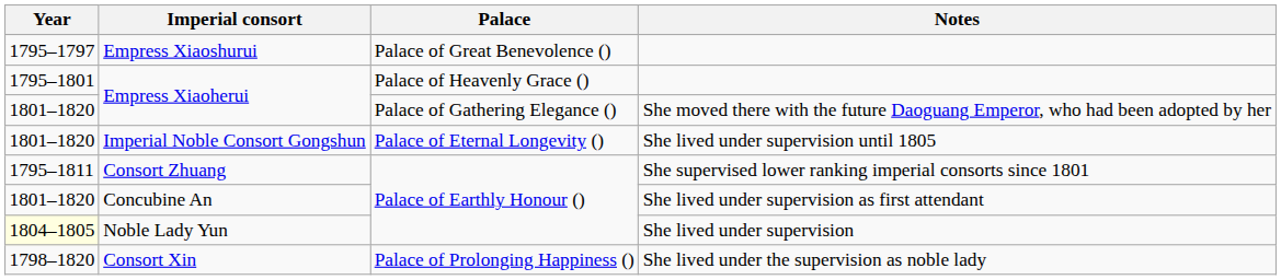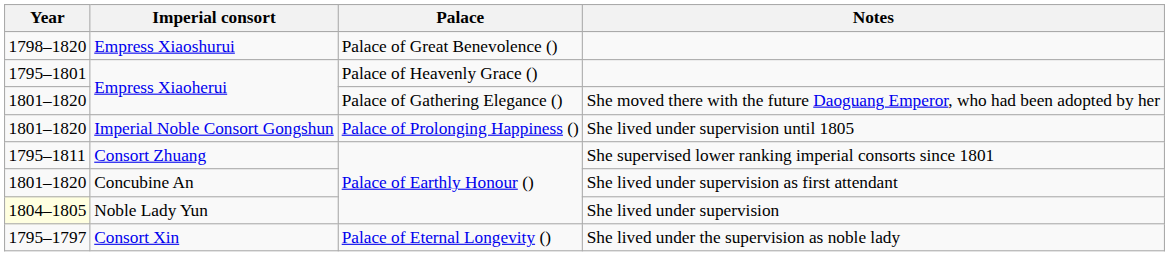 <table class="wikitable">
 <tr>
 <th>Year</th>
 <th>Imperial consort</th>
 <th>Palace</th>
 <th>Notes</th>
 </tr>
 <tr>
-<td>1795–1797</td>
+<td>1798–1820</td>
 <td><a href='#'>Empress Xiaoshurui</a></td>
 <td>Palace of Great Benevolence ()</td>
 <td></td>
 </tr>
 <tr>
 <td>1795–1801</td>
 <td rowspan="2"><a href='#'>Empress Xiaoherui</a></td>
 <td>Palace of Heavenly Grace ()</td>
 <td></td>
 </tr>
 <tr>
 <td>1801–1820</td>
 <td>Palace of Gathering Elegance ()</td>
 <td>She moved there with the future <a href='#'>Daoguang Emperor</a>, who had been adopted by her</td>
 </tr>
 <tr>
 <td>1801–1820</td>
 <td><a href='#'>Imperial Noble Consort Gongshun</a></td>
-<td><a href='#'>Palace of Eternal Longevity</a> ()</td>
+<td><a href='#'>Palace of Prolonging Happiness</a> ()</td>
 <td>She lived under supervision until 1805</td>
 </tr>
 <tr>
 <td>1795–1811</td>
 <td><a href='#'>Consort Zhuang</a></td>
 <td rowspan="3"><a href='#'>Palace of Earthly Honour</a> ()</td>
 <td>She supervised lower ranking imperial consorts since 1801</td>
 </tr>
 <tr>
 <td>1801–1820</td>
 <td>Concubine An</td>
 <td>She lived under supervision as first attendant</td>
 </tr>
 <tr>
 <td style="background: lightyellow;">1804–1805</td>
 <td>Noble Lady Yun</td>
 <td>She lived under supervision</td>
 </tr>
 <tr>
-<td>1798–1820</td>
+<td>1795–1797</td>
 <td><a href='#'>Consort Xin</a></td>
-<td><a href='#'>Palace of Prolonging Happiness</a> ()</td>
+<td><a href='#'>Palace of Eternal Longevity</a> ()</td>
 <td>She lived under the supervision as noble lady</td>
 </tr>
 </table>
